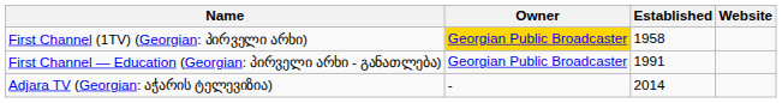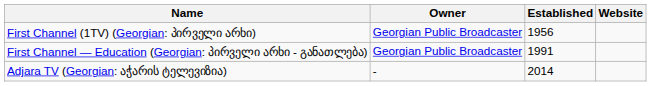 <table class="wikitable" border="1" class="wikitable sortable">
 <tr>
 <th>Name</th>
 <th>Owner</th>
 <th>Established</th>
 <th>Website</th>
 </tr>
 <tr>
 <td><a href='#'>First Channel</a> (1TV) (<a href='#'>Georgian</a>: პირველი არხი)</td>
-<td style="background: gold;"><a href='#'>Georgian Public Broadcaster</a></td>
-<td>1958</td>
+<td><a href='#'>Georgian Public Broadcaster</a></td>
+<td>1956</td>
 <td></td>
 </tr>
 <tr>
 <td><a href='#'>First Channel — Education</a> (<a href='#'>Georgian</a>: პირველი არხი - განათლება)</td>
 <td><a href='#'>Georgian Public Broadcaster</a></td>
 <td>1991</td>
 <td></td>
 </tr>
 <tr>
 <td><a href='#'>Adjara TV</a> (<a href='#'>Georgian</a>: აჭარის ტელევიზია)</td>
 <td>-</td>
 <td>2014</td>
 <td></td>
 </tr>
 </table>
